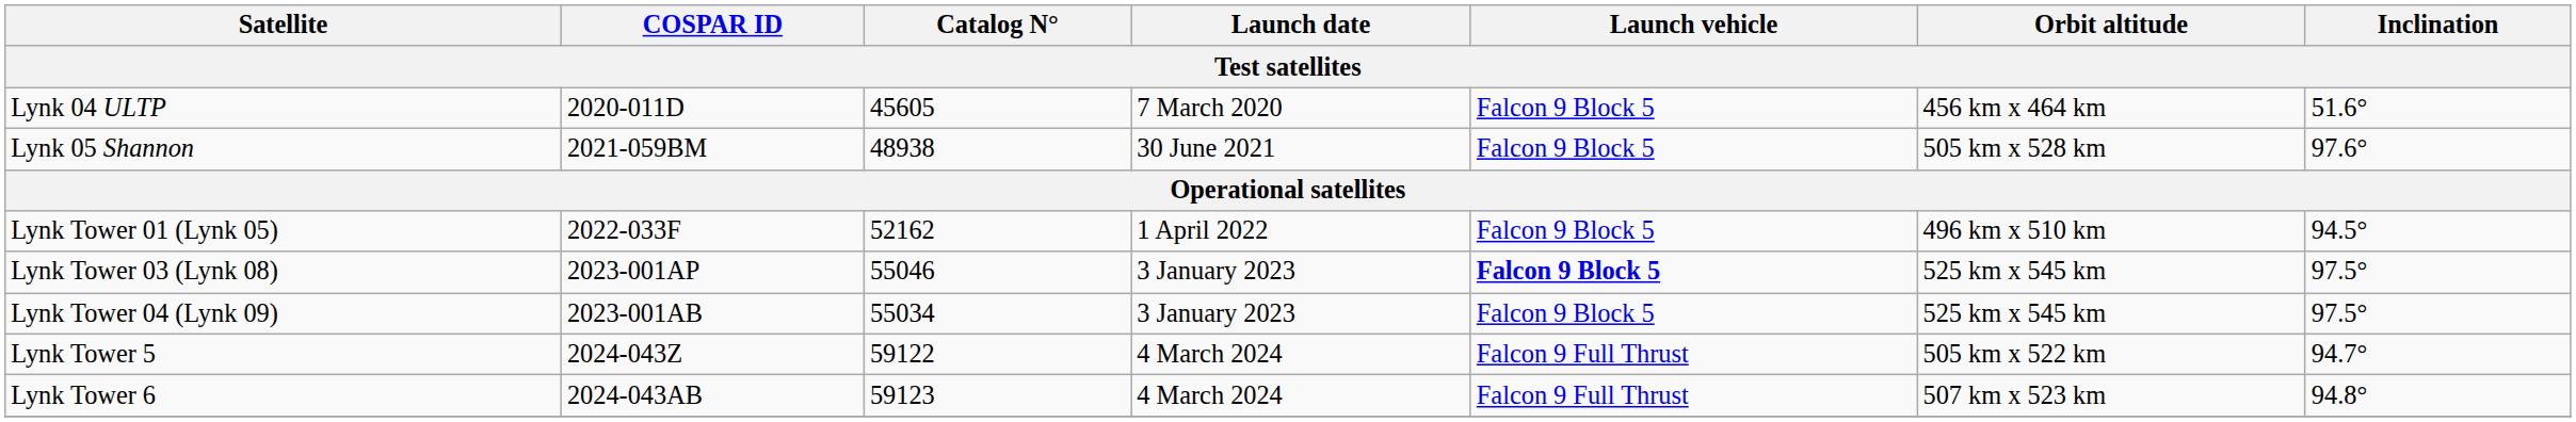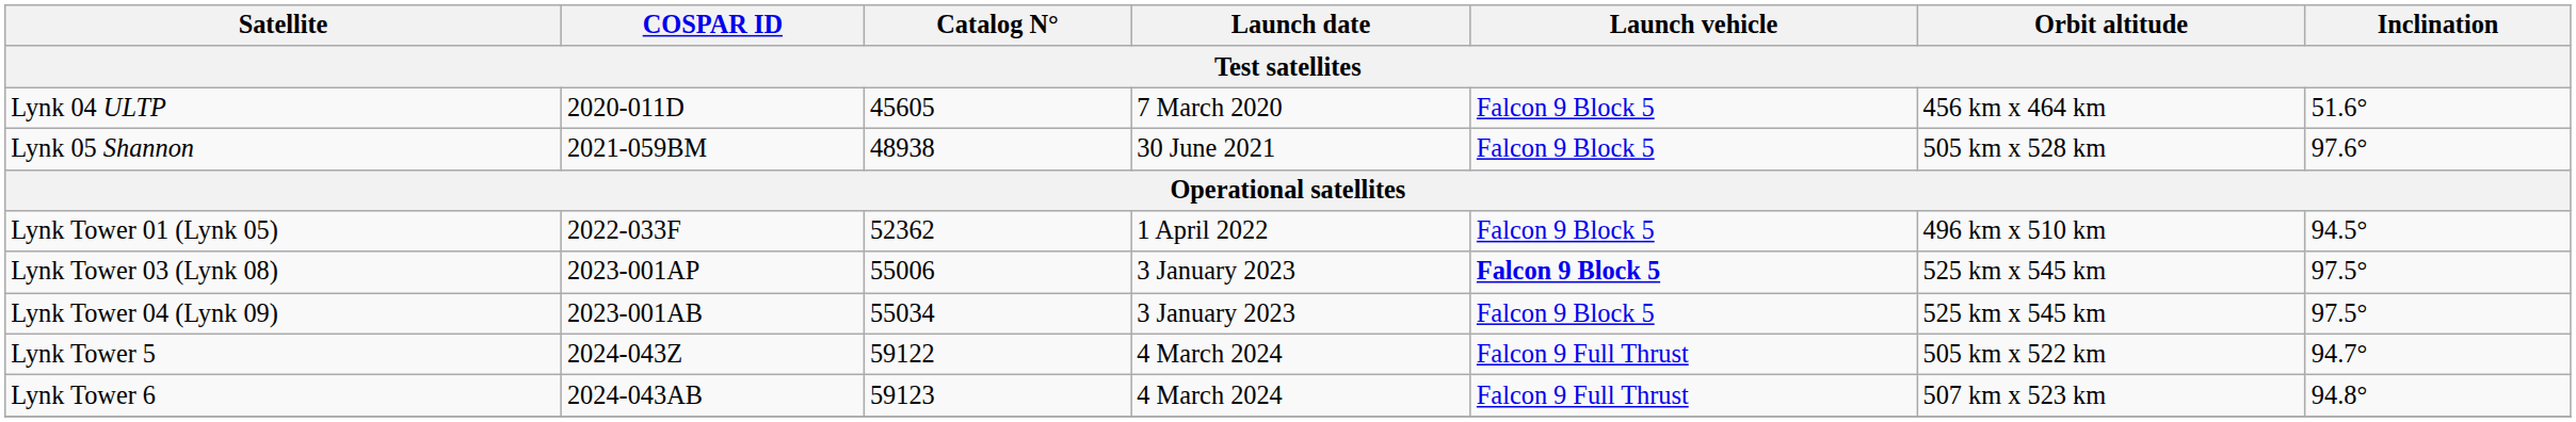 <table class="wikitable" width=100% style="text-align: left;">
 <tr>
 <th scope="col">Satellite</th>
 <th><a href='#'>COSPAR ID</a></th>
 <th>Catalog N°</th>
 <th scope="col">Launch date</th>
 <th scope="col">Launch vehicle</th>
 <th scope="col">Orbit altitude</th>
 <th scope="col">Inclination</th>
 </tr>
 <tr>
 <th colspan=7>Test satellites</th>
 </tr>
 <tr>
 <td>Lynk 04 <em>ULTP</em></td>
 <td>2020-011D</td>
 <td>45605</td>
 <td>7 March 2020</td>
 <td><a href='#'>Falcon 9 Block 5</a></td>
 <td>456 km x 464 km</td>
 <td>51.6°</td>
 </tr>
 <tr>
 <td>Lynk 05 <em>Shannon</em></td>
 <td>2021-059BM</td>
 <td>48938</td>
 <td>30 June 2021</td>
 <td><a href='#'>Falcon 9 Block 5</a></td>
 <td>505 km x 528 km</td>
 <td>97.6°</td>
 </tr>
 <tr>
 <th colspan=7>Operational satellites</th>
 </tr>
 <tr>
 <td>Lynk Tower 01 (Lynk 05)</td>
 <td>2022-033F</td>
-<td>52162</td>
+<td>52362</td>
 <td>1 April 2022</td>
 <td><a href='#'>Falcon 9 Block 5</a></td>
 <td>496 km x 510 km</td>
 <td>94.5°</td>
 </tr>
 <tr>
 <td>Lynk Tower 03 (Lynk 08)</td>
 <td>2023-001AP</td>
-<td>55046</td>
+<td>55006</td>
 <td>3 January 2023</td>
 <td><strong><a href='#'>Falcon 9 Block 5</a></strong></td>
 <td>525 km x 545 km</td>
 <td>97.5°</td>
 </tr>
 <tr>
 <td>Lynk Tower 04 (Lynk 09)</td>
 <td>2023-001AB</td>
 <td>55034</td>
 <td>3 January 2023</td>
 <td><a href='#'>Falcon 9 Block 5</a></td>
 <td>525 km x 545 km</td>
 <td>97.5°</td>
 </tr>
 <tr>
 <td>Lynk Tower 5</td>
 <td>2024-043Z</td>
 <td>59122</td>
 <td>4 March 2024</td>
 <td><a href='#'>Falcon 9 Full Thrust</a></td>
 <td>505 km x 522 km</td>
 <td>94.7°</td>
 </tr>
 <tr>
 <td>Lynk Tower 6</td>
 <td>2024-043AB</td>
 <td>59123</td>
 <td>4 March 2024</td>
 <td><a href='#'>Falcon 9 Full Thrust</a></td>
 <td>507 km x 523 km</td>
 <td>94.8°</td>
 </tr>
 <tr>
 </tr>
 </table>
